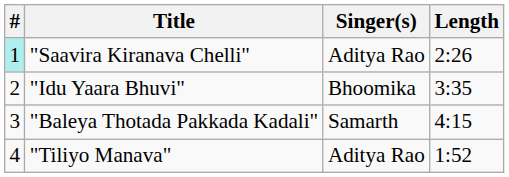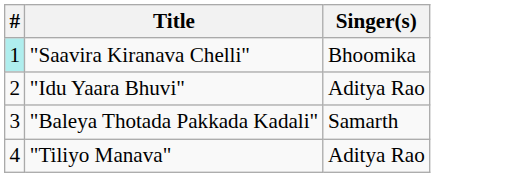 <table class="wikitable">
 <tr>
 <th>#</th>
 <th>Title</th>
 <th>Singer(s)</th>
-<th>Length</th>
 </tr>
 <tr>
 <td style="background: paleturquoise;">1</td>
 <td>"Saavira Kiranava Chelli"</td>
-<td>Aditya Rao</td>
-<td>2:26</td>
+<td>Bhoomika</td>
 </tr>
 <tr>
 <td>2</td>
 <td>"Idu Yaara Bhuvi"</td>
-<td>Bhoomika</td>
-<td>3:35</td>
+<td>Aditya Rao</td>
 </tr>
 <tr>
 <td>3</td>
 <td>"Baleya Thotada Pakkada Kadali"</td>
 <td>Samarth</td>
-<td>4:15</td>
 </tr>
 <tr>
 <td>4</td>
 <td>"Tiliyo Manava"</td>
 <td>Aditya Rao</td>
-<td>1:52</td>
 </tr>
 </table>
